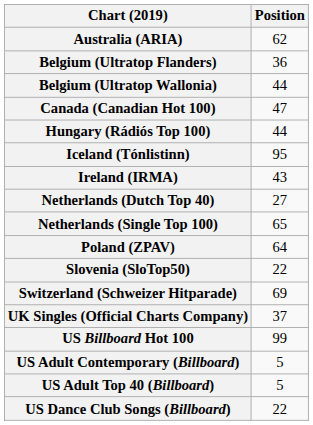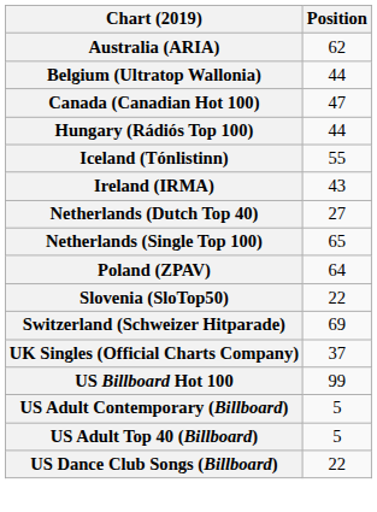 <table class="wikitable sortable plainrowheaders" style="text-align:center">
 <tr>
 <th>Chart (2019)</th>
 <th>Position</th>
 </tr>
 <tr>
 <th scope="row">Australia (ARIA)</th>
 <td>62</td>
-</tr>
-<tr>
-<th scope="row">Belgium (Ultratop Flanders)</th>
-<td>36</td>
 </tr>
 <tr>
 <th scope="row">Belgium (Ultratop Wallonia)</th>
 <td>44</td>
 </tr>
 <tr>
 <th scope="row">Canada (Canadian Hot 100)</th>
 <td>47</td>
 </tr>
 <tr>
 <th scope="row">Hungary (Rádiós Top 100)</th>
 <td>44</td>
 </tr>
 <tr>
 <th scope="row">Iceland (Tónlistinn)</th>
-<td>95</td>
+<td>55</td>
 </tr>
 <tr>
 <th scope="row">Ireland (IRMA)</th>
 <td>43</td>
 </tr>
 <tr>
 <th scope="row">Netherlands (Dutch Top 40)</th>
 <td>27</td>
 </tr>
 <tr>
 <th scope="row">Netherlands (Single Top 100)</th>
 <td>65</td>
 </tr>
 <tr>
 <th scope="row">Poland (ZPAV)</th>
 <td>64</td>
 </tr>
 <tr>
 <th scope="row">Slovenia (SloTop50)</th>
 <td>22</td>
 </tr>
 <tr>
 <th scope="row">Switzerland (Schweizer Hitparade)</th>
 <td>69</td>
 </tr>
 <tr>
 <th scope="row">UK Singles (Official Charts Company)</th>
 <td>37</td>
 </tr>
 <tr>
 <th scope="row">US <em>Billboard</em> Hot 100</th>
 <td>99</td>
 </tr>
 <tr>
 <th scope="row">US Adult Contemporary (<em>Billboard</em>)</th>
 <td>5</td>
 </tr>
 <tr>
 <th scope="row">US Adult Top 40 (<em>Billboard</em>)</th>
 <td>5</td>
 </tr>
 <tr>
 <th scope="row">US Dance Club Songs (<em>Billboard</em>)</th>
 <td>22</td>
 </tr>
 </table>
